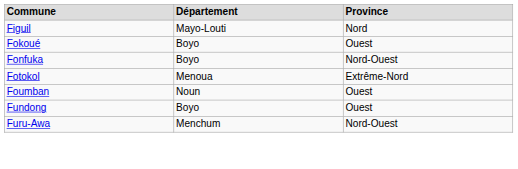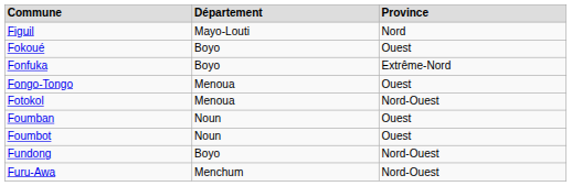 <table class="wikitable" width=51%>
 <tr bgcolor= "#DDDDDD">
 <td width=17%><strong>Commune</strong></td>
 <td width=17%><strong>Département</strong></td>
 <td width=17%><strong>Province</strong></td>
 </tr>
 <tr>
 <td><a href='#'>Figuil</a></td>
 <td>Mayo-Louti</td>
 <td>Nord</td>
 </tr>
 <tr>
 <td><a href='#'>Fokoué</a></td>
 <td>Boyo</td>
 <td>Ouest</td>
 </tr>
 <tr>
 <td><a href='#'>Fonfuka</a></td>
 <td>Boyo</td>
-<td>Nord-Ouest</td>
+<td>Extrême-Nord</td>
+</tr>
+<tr>
+<td><a href='#'>Fongo-Tongo</a></td>
+<td>Menoua</td>
+<td>Ouest</td>
 </tr>
 <tr>
 <td><a href='#'>Fotokol</a></td>
 <td>Menoua</td>
-<td>Extrême-Nord</td>
+<td>Nord-Ouest</td>
 </tr>
 <tr>
 <td><a href='#'>Foumban</a></td>
 <td>Noun</td>
 <td>Ouest</td>
 </tr>
 <tr>
+<td><a href='#'>Foumbot</a></td>
+<td>Noun</td>
+<td>Ouest</td>
+</tr>
+<tr>
 <td><a href='#'>Fundong</a></td>
 <td>Boyo</td>
-<td>Ouest</td>
+<td>Nord-Ouest</td>
 </tr>
 <tr>
 <td><a href='#'>Furu-Awa</a></td>
 <td>Menchum</td>
 <td>Nord-Ouest</td>
 </tr>
 </table>
